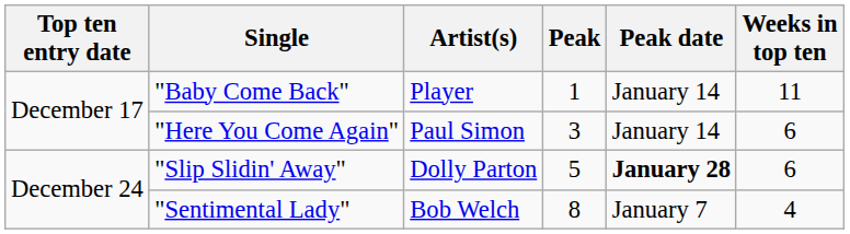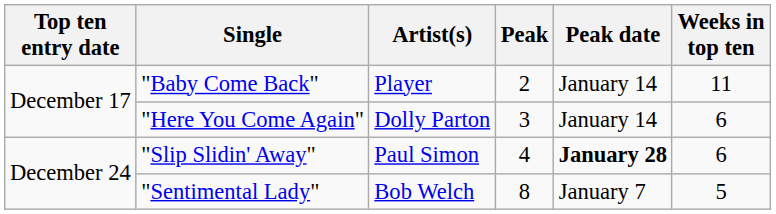 <table class="wikitable sortable">
 <tr>
 <th>Top ten<br>entry date</th>
 <th>Single</th>
 <th>Artist(s)</th>
 <th>Peak</th>
 <th>Peak date</th>
 <th>Weeks in<br>top ten</th>
 </tr>
 <tr>
 <td rowspan="2">December 17</td>
 <td>"<a href='#'>Baby Come Back</a>"</td>
 <td><a href='#'>Player</a></td>
-<td align=center>1</td>
+<td align=center>2</td>
 <td>January 14</td>
 <td align=center>11</td>
 </tr>
 <tr>
 <td>"<a href='#'>Here You Come Again</a>"</td>
-<td><a href='#'>Paul Simon</a></td>
+<td><a href='#'>Dolly Parton</a></td>
 <td align=center>3</td>
 <td>January 14</td>
 <td align=center>6</td>
 </tr>
 <tr>
 <td rowspan="2">December 24</td>
 <td>"<a href='#'>Slip Slidin' Away</a>"</td>
-<td><a href='#'>Dolly Parton</a></td>
-<td align=center>5</td>
+<td><a href='#'>Paul Simon</a></td>
+<td align=center>4</td>
 <td><strong>January 28</strong></td>
 <td align=center>6</td>
 </tr>
 <tr>
 <td>"<a href='#'>Sentimental Lady</a>"</td>
 <td><a href='#'>Bob Welch</a></td>
 <td align=center>8</td>
 <td>January 7</td>
-<td align=center>4</td>
+<td align=center>5</td>
 </tr>
 </table>
